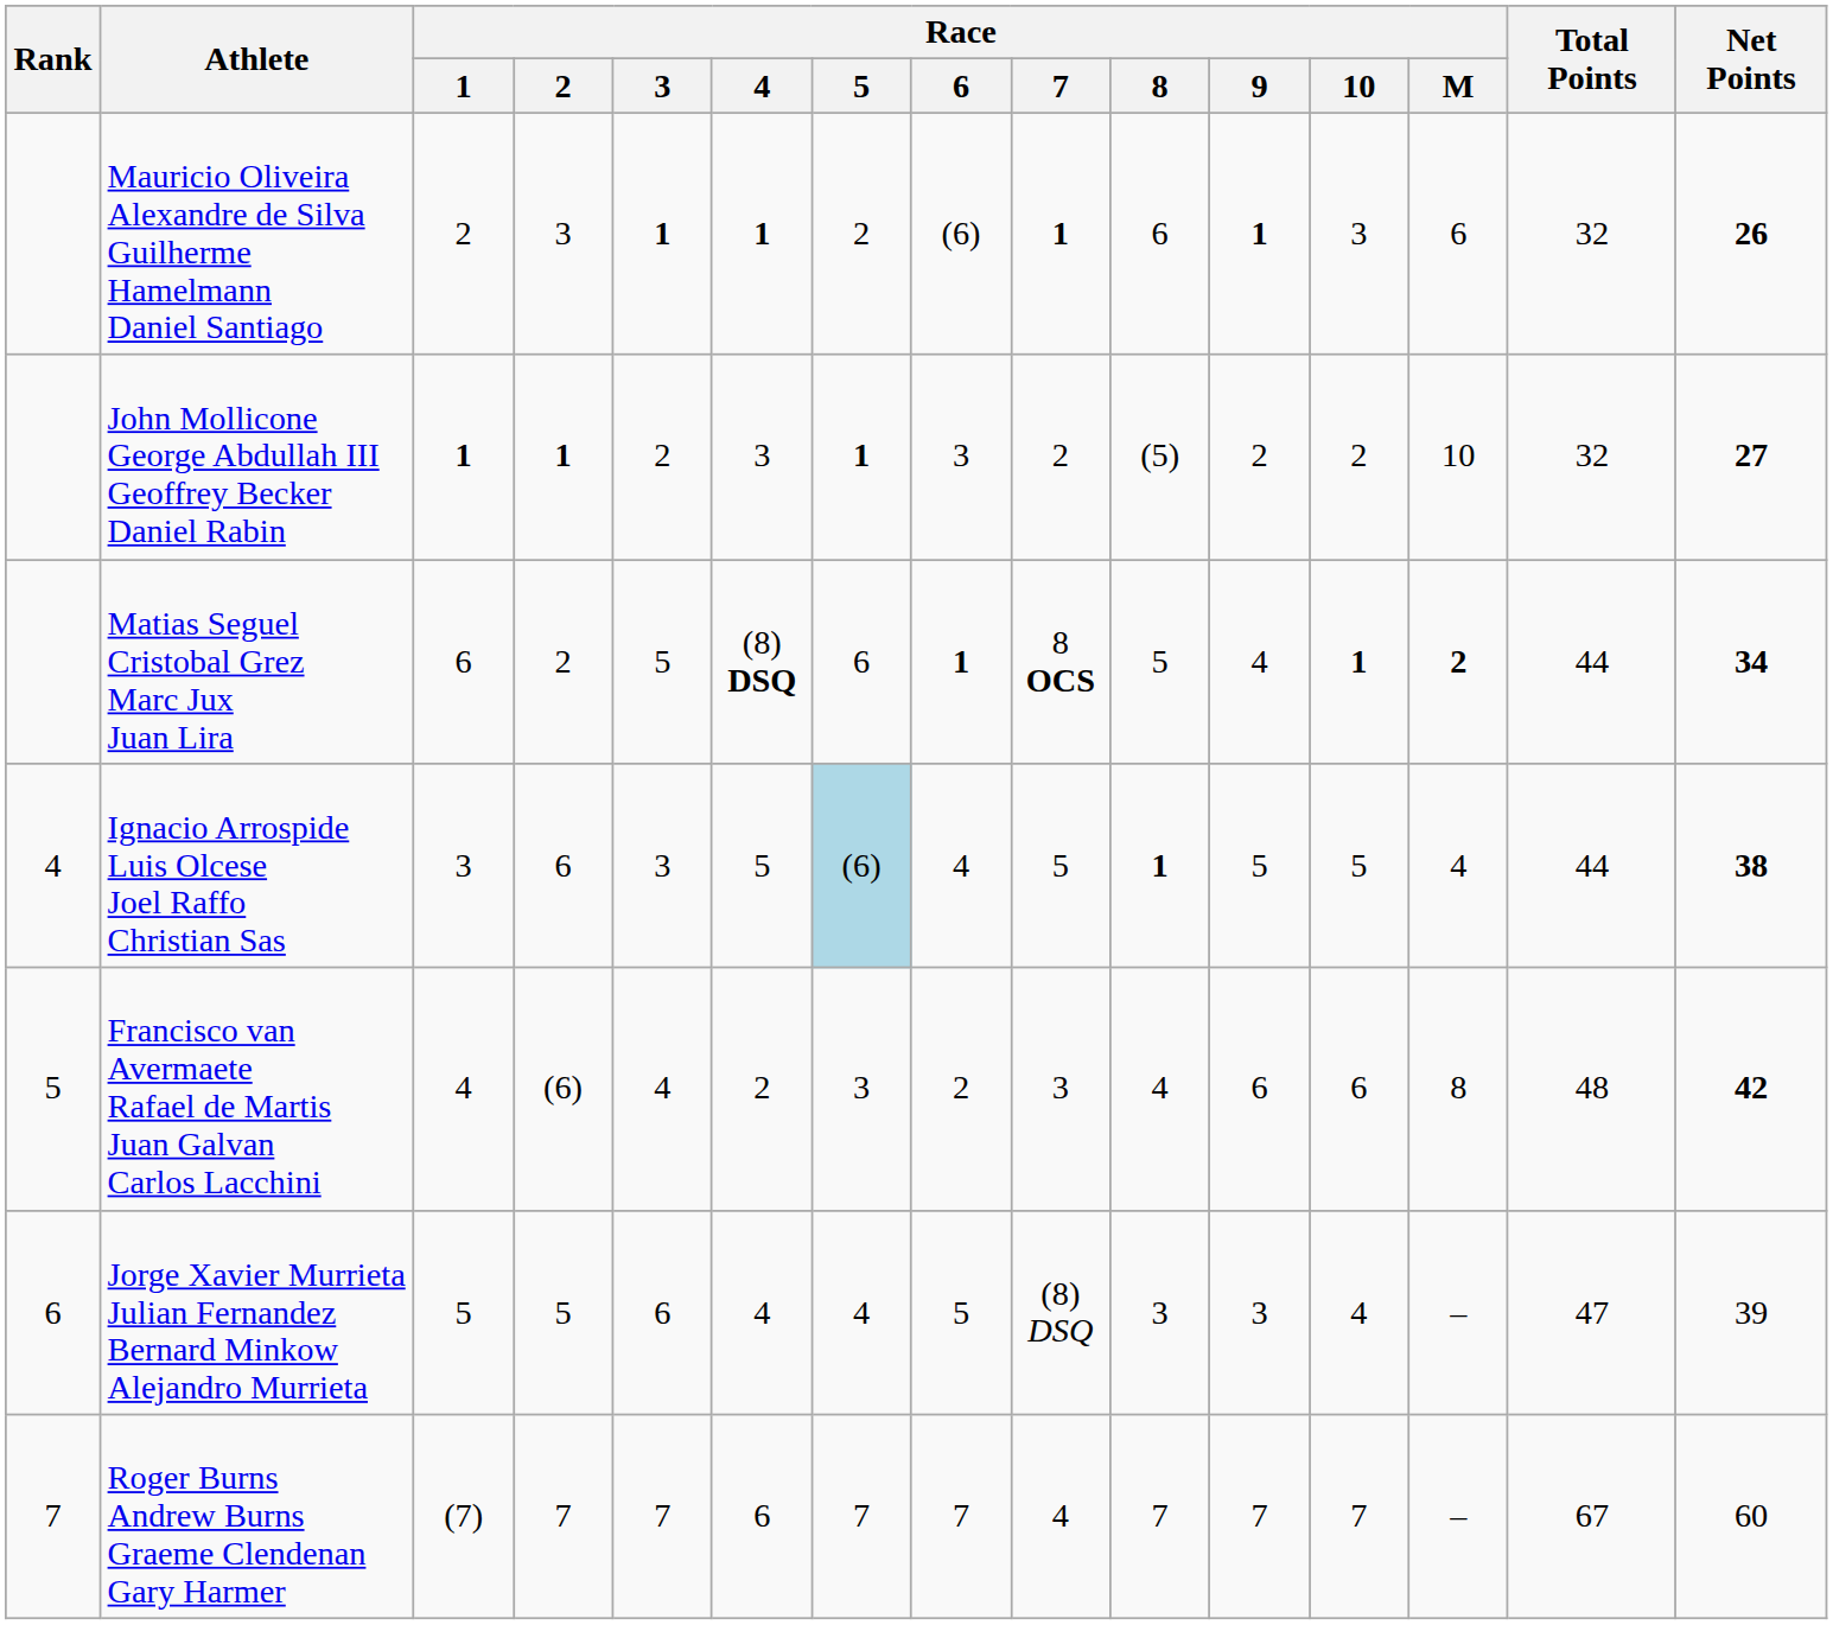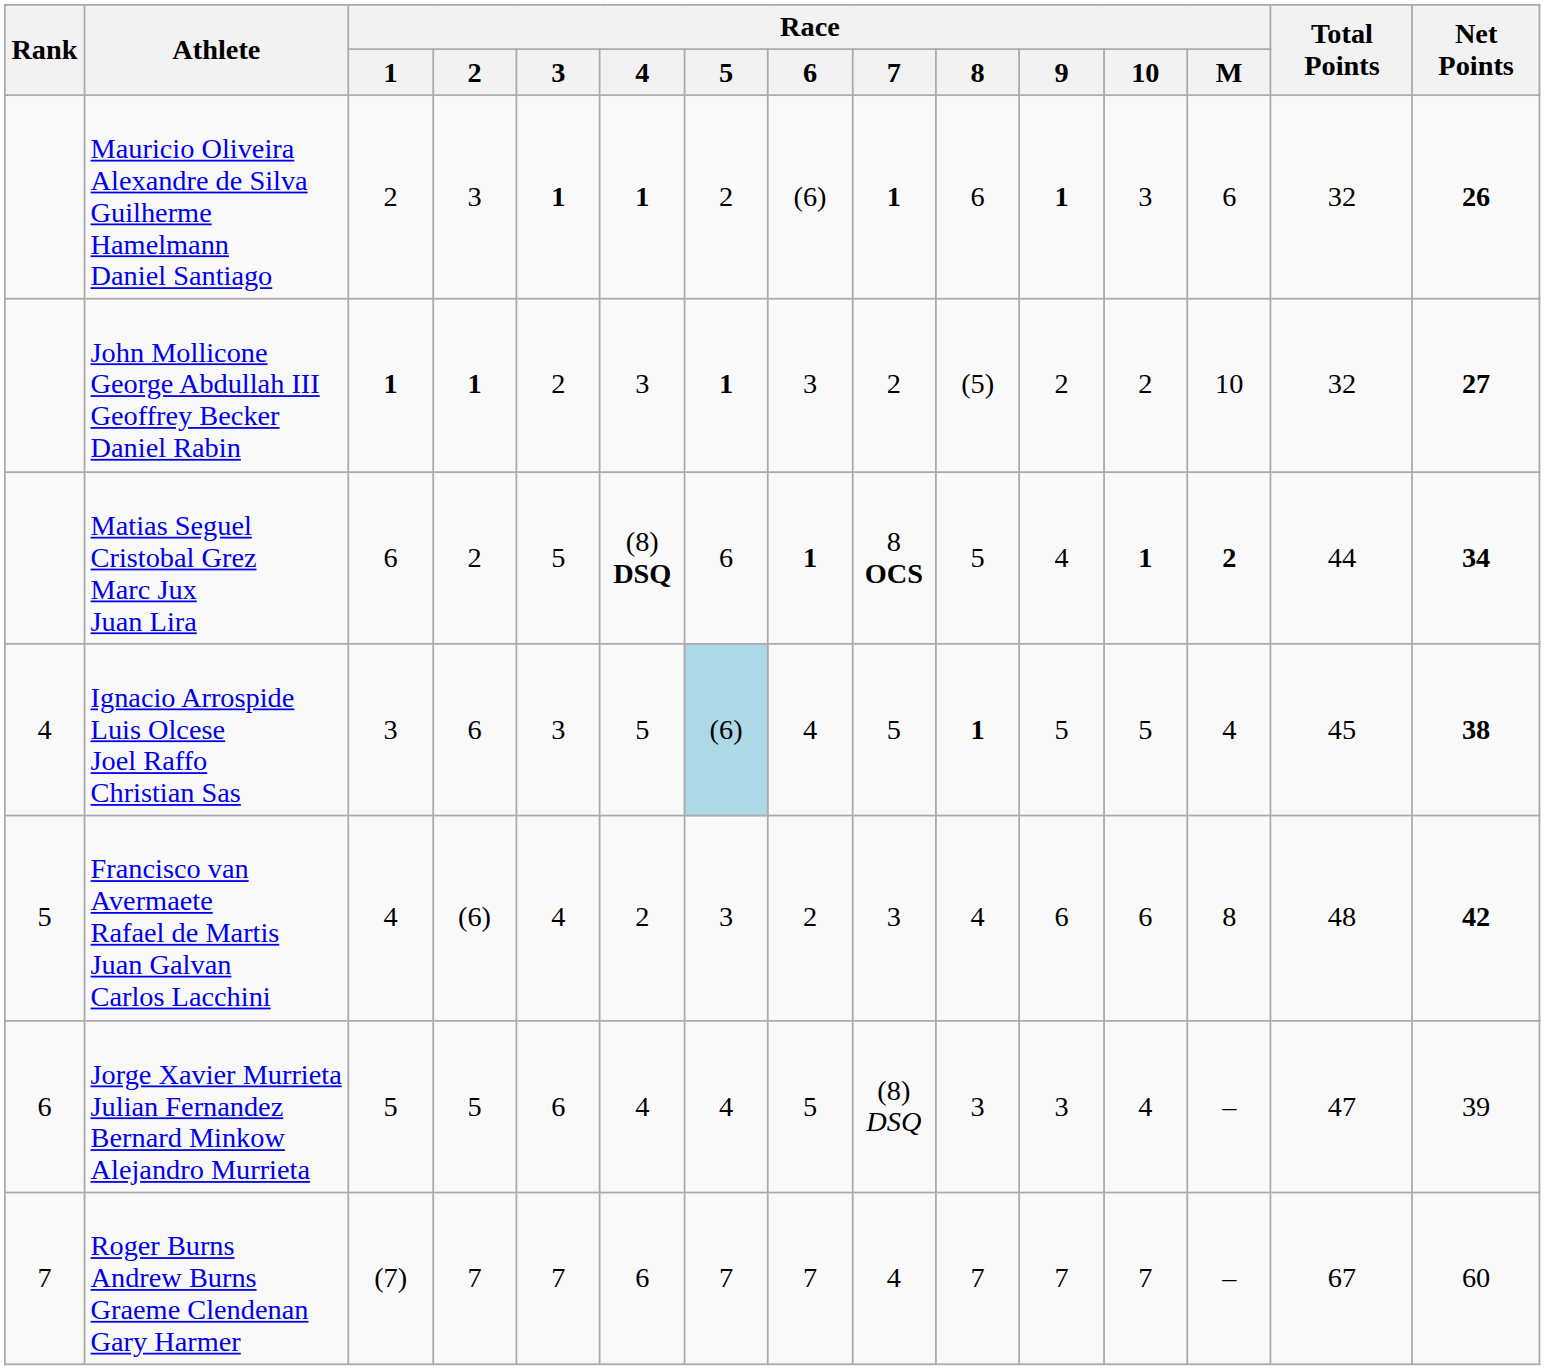 <table class="wikitable" style="text-align:center">
 <tr>
 <th rowspan="2">Rank</th>
 <th rowspan="2">Athlete</th>
 <th colspan="11">Race</th>
 <th rowspan="2">Total Points</th>
 <th rowspan="2">Net Points</th>
 </tr>
 <tr>
 <th width=40>1</th>
 <th width=40>2</th>
 <th width=40>3</th>
 <th width=40>4</th>
 <th width=40>5</th>
 <th width=40>6</th>
 <th width=40>7</th>
 <th width=40>8</th>
 <th width=40>9</th>
 <th width=40>10</th>
 <th width=40>M</th>
 </tr>
 <tr>
 <td></td>
 <td align=left> <br> <a href='#'>Mauricio Oliveira</a><br><a href='#'>Alexandre de Silva</a><br><a href='#'>Guilherme Hamelmann</a><br><a href='#'>Daniel Santiago</a></td>
 <td>2</td>
 <td>3</td>
 <td><strong>1</strong></td>
 <td><strong>1</strong></td>
 <td>2</td>
 <td>(6)</td>
 <td><strong>1</strong></td>
 <td>6</td>
 <td><strong>1</strong></td>
 <td>3</td>
 <td>6</td>
 <td align="center">32</td>
 <td align="center"><strong>26</strong></td>
 </tr>
 <tr>
 <td></td>
 <td align=left> <br> <a href='#'>John Mollicone</a><br><a href='#'>George Abdullah III</a><br><a href='#'>Geoffrey Becker</a><br><a href='#'>Daniel Rabin</a></td>
 <td><strong>1</strong></td>
 <td><strong>1</strong></td>
 <td>2</td>
 <td>3</td>
 <td><strong>1</strong></td>
 <td>3</td>
 <td>2</td>
 <td>(5)</td>
 <td>2</td>
 <td>2</td>
 <td>10</td>
 <td align="center">32</td>
 <td align="center"><strong>27</strong></td>
 </tr>
 <tr>
 <td></td>
 <td align=left> <br> <a href='#'>Matias Seguel</a><br><a href='#'>Cristobal Grez</a><br><a href='#'>Marc Jux</a><br><a href='#'>Juan Lira</a></td>
 <td>6</td>
 <td>2</td>
 <td>5</td>
 <td>(8)<br><strong>DSQ</strong></td>
 <td>6</td>
 <td><strong>1</strong></td>
 <td>8<br><strong>OCS</strong></td>
 <td>5</td>
 <td>4</td>
 <td><strong>1</strong></td>
 <td><strong>2</strong></td>
 <td align="center">44</td>
 <td align="center"><strong>34</strong></td>
 </tr>
 <tr>
 <td>4</td>
 <td align=left> <br> <a href='#'>Ignacio Arrospide</a><br><a href='#'>Luis Olcese</a><br><a href='#'>Joel Raffo</a><br><a href='#'>Christian Sas</a></td>
 <td>3</td>
 <td>6</td>
 <td>3</td>
 <td>5</td>
 <td style="background: lightblue;">(6)</td>
 <td>4</td>
 <td>5</td>
 <td><strong>1</strong></td>
 <td>5</td>
 <td>5</td>
 <td>4</td>
-<td align="center">44</td>
+<td align="center">45</td>
 <td align="center"><strong>38</strong></td>
 </tr>
 <tr>
 <td>5</td>
 <td align=left> <br> <a href='#'>Francisco van Avermaete</a><br><a href='#'>Rafael de Martis</a><br><a href='#'>Juan Galvan</a><br><a href='#'>Carlos Lacchini</a></td>
 <td>4</td>
 <td>(6)</td>
 <td>4</td>
 <td>2</td>
 <td>3</td>
 <td>2</td>
 <td>3</td>
 <td>4</td>
 <td>6</td>
 <td>6</td>
 <td>8</td>
 <td align="center">48</td>
 <td align="center"><strong>42</strong></td>
 </tr>
 <tr>
 <td>6</td>
 <td align=left> <br> <a href='#'>Jorge Xavier Murrieta</a><br><a href='#'>Julian Fernandez</a><br><a href='#'>Bernard Minkow</a><br><a href='#'>Alejandro Murrieta</a></td>
 <td>5</td>
 <td>5</td>
 <td>6</td>
 <td>4</td>
 <td>4</td>
 <td>5</td>
 <td>(8)<br><em>DSQ<strong></td>
 <td>3</td>
 <td>3</td>
 <td>4</td>
 <td>–</td>
 <td align="center">47</td>
 <td align="center"></strong>39<strong></td>
 </tr>
 <tr>
 <td>7</td>
 <td align=left> <br> <a href='#'>Roger Burns</a><br><a href='#'>Andrew Burns</a><br><a href='#'>Graeme Clendenan</a><br><a href='#'>Gary Harmer</a></td>
 <td>(7)</td>
 <td>7</td>
 <td>7</td>
 <td>6</td>
 <td>7</td>
 <td>7</td>
 <td>4</td>
 <td>7</td>
 <td>7</td>
 <td>7</td>
 <td>–</td>
 <td align="center">67</td>
 <td align="center"></strong>60<strong></td>
 </tr>
 </table>
